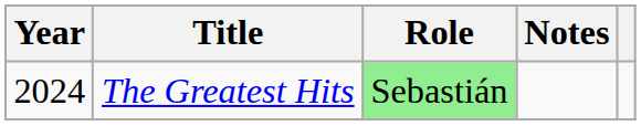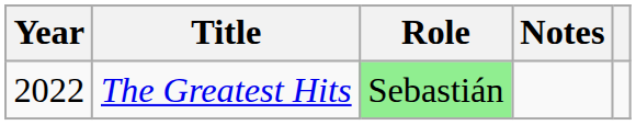 <table class="wikitable plainrowheaders" style="text-align:left;">
 <tr>
 <th>Year</th>
 <th>Title</th>
 <th>Role</th>
 <th>Notes</th>
 <th></th>
 </tr>
 <tr>
-<td>2024</td>
+<td>2022</td>
 <td><em><a href='#'>The Greatest Hits</a></em></td>
 <td style="background: lightgreen;">Sebastián</td>
 <td></td>
 <td></td>
 </tr>
 </table>
